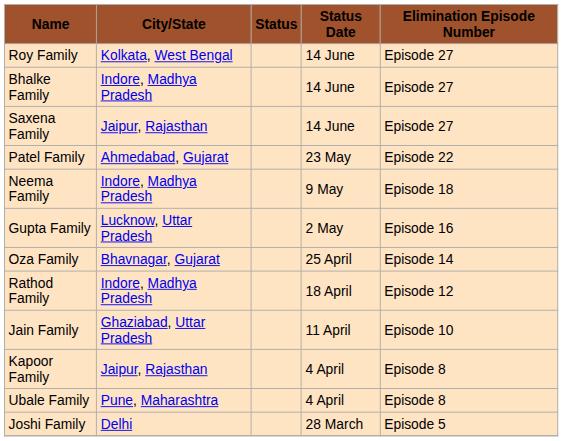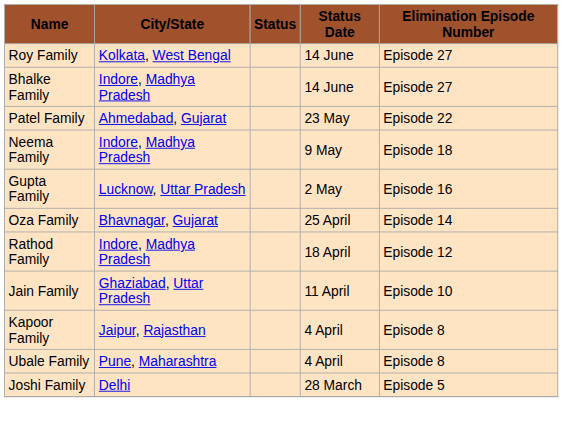 <table border="2" cellpadding="4" cellspacing="0" style="margin: 1em 1em 1em 0; background: #FFE4C4; border: 1px #aaa solid; border-collapse: collapse; font-size: 95%;">
 <tr bgcolor="#A0522D" align="center">
 <th>Name</th>
 <th>City/State</th>
 <th>Status</th>
 <th>Status Date</th>
 <th>Elimination Episode Number</th>
 </tr>
 <tr>
 <td>Roy Family</td>
 <td><a href='#'>Kolkata</a>, <a href='#'>West Bengal</a></td>
 <td></td>
 <td>14 June</td>
 <td>Episode 27</td>
 </tr>
 <tr>
 <td>Bhalke Family</td>
 <td><a href='#'>Indore</a>, <a href='#'>Madhya Pradesh</a></td>
-<td></td>
-<td>14 June</td>
-<td>Episode 27</td>
-</tr>
-<tr>
-<td>Saxena Family</td>
-<td><a href='#'>Jaipur</a>, <a href='#'>Rajasthan</a></td>
 <td></td>
 <td>14 June</td>
 <td>Episode 27</td>
 </tr>
 <tr>
 <td>Patel Family</td>
 <td><a href='#'>Ahmedabad</a>, <a href='#'>Gujarat</a></td>
 <td></td>
 <td>23 May</td>
 <td>Episode 22</td>
 </tr>
 <tr>
 <td>Neema Family</td>
 <td><a href='#'>Indore</a>, <a href='#'>Madhya Pradesh</a></td>
 <td></td>
 <td>9 May</td>
 <td>Episode 18</td>
 </tr>
 <tr>
 <td>Gupta Family</td>
 <td><a href='#'>Lucknow</a>, <a href='#'>Uttar Pradesh</a></td>
 <td></td>
 <td>2 May</td>
 <td>Episode 16</td>
 </tr>
 <tr>
 <td>Oza Family</td>
 <td><a href='#'>Bhavnagar</a>, <a href='#'>Gujarat</a></td>
 <td></td>
 <td>25 April</td>
 <td>Episode 14</td>
 </tr>
 <tr>
 <td>Rathod Family</td>
 <td><a href='#'>Indore</a>, <a href='#'>Madhya Pradesh</a></td>
 <td></td>
 <td>18 April</td>
 <td>Episode 12</td>
 </tr>
 <tr>
 <td>Jain Family</td>
 <td><a href='#'>Ghaziabad</a>, <a href='#'>Uttar Pradesh</a></td>
 <td></td>
 <td>11 April</td>
 <td>Episode 10</td>
 </tr>
 <tr>
 <td>Kapoor Family</td>
 <td><a href='#'>Jaipur</a>, <a href='#'>Rajasthan</a></td>
 <td></td>
 <td>4 April</td>
 <td>Episode 8</td>
 </tr>
 <tr>
 <td>Ubale Family</td>
 <td><a href='#'>Pune</a>, <a href='#'>Maharashtra</a></td>
 <td></td>
 <td>4 April</td>
 <td>Episode 8</td>
 </tr>
 <tr>
 <td>Joshi Family</td>
 <td><a href='#'>Delhi</a></td>
 <td></td>
 <td>28 March</td>
 <td>Episode 5</td>
 </tr>
 <tr>
 </tr>
 </table>
